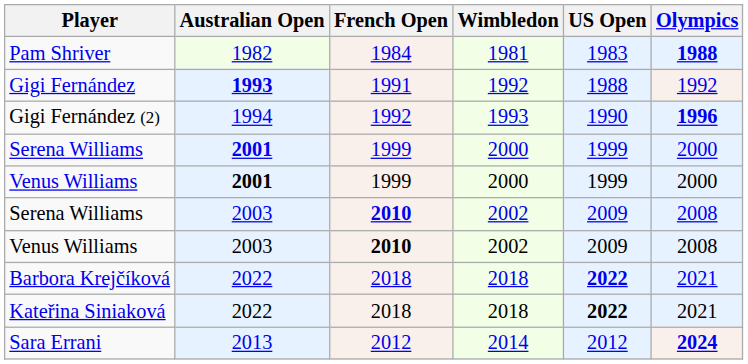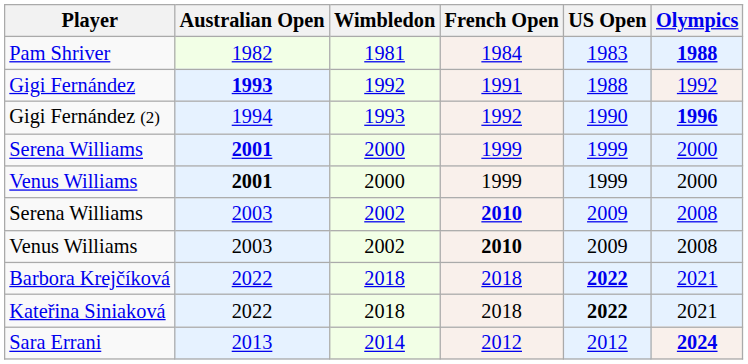 <table class="wikitable nowrap" style="text-align:center">
 <tr>
 <th>Player</th>
 <th>Australian Open</th>
+<th>Wimbledon</th>
 <th>French Open</th>
-<th>Wimbledon</th>
 <th>US Open</th>
 <th><a href='#'>Olympics</a></th>
 </tr>
 <tr>
 <td style="text-align: left;"> <a href='#'>Pam Shriver</a></td>
 <td style="background: #f2ffe6;"><a href='#'>1982</a></td>
+<td style="background: #f2ffe6;"><a href='#'>1981</a></td>
 <td style="background: #f9f0eb;"><a href='#'>1984</a></td>
-<td style="background: #f2ffe6;"><a href='#'>1981</a></td>
 <td style="background: #e6f2ff;"><a href='#'>1983</a></td>
 <td style="background: #e6f2ff;"><strong><a href='#'>1988</a></strong></td>
 </tr>
 <tr>
 <td style="text-align: left;"> <a href='#'>Gigi Fernández</a></td>
 <td style="background: #e6f2ff;"><strong><a href='#'>1993</a></strong></td>
+<td style="background: #f2ffe6;"><a href='#'>1992</a></td>
 <td style="background: #f9f0eb;"><a href='#'>1991</a></td>
-<td style="background: #f2ffe6;"><a href='#'>1992</a></td>
 <td style="background: #e6f2ff;"><a href='#'>1988</a></td>
 <td style="background: #f9f0eb;"><a href='#'>1992</a></td>
 </tr>
 <tr>
 <td style="text-align:left;"> Gigi Fernández <small>(2)</small></td>
 <td style="background: #e6f2ff;"><a href='#'>1994</a></td>
+<td style="background: #f2ffe6;"><a href='#'>1993</a></td>
 <td style="background: #f9f0eb;"><a href='#'>1992</a></td>
-<td style="background: #f2ffe6;"><a href='#'>1993</a></td>
 <td style="background: #e6f2ff;"><a href='#'>1990</a></td>
 <td style="background: #e6f2ff;"><strong><a href='#'>1996</a></strong></td>
 </tr>
 <tr>
 <td style="text-align: left;"> <a href='#'>Serena Williams</a></td>
 <td style="background: #e6f2ff;"><strong><a href='#'>2001</a></strong></td>
+<td style="background: #f2ffe6;"><a href='#'>2000</a></td>
 <td style="background: #f9f0eb;"><a href='#'>1999</a></td>
-<td style="background: #f2ffe6;"><a href='#'>2000</a></td>
 <td style="background: #e6f2ff;"><a href='#'>1999</a></td>
 <td style="background: #e6f2ff;"><a href='#'>2000</a></td>
 </tr>
 <tr>
 <td style="text-align: left;"> <a href='#'>Venus Williams</a></td>
 <td style="background: #e6f2ff;"><strong>2001</strong></td>
+<td style="background: #f2ffe6;">2000</td>
 <td style="background: #f9f0eb;">1999</td>
-<td style="background: #f2ffe6;">2000</td>
 <td style="background: #e6f2ff;">1999</td>
 <td style="background: #e6f2ff;">2000</td>
 </tr>
 <tr>
 <td style="text-align: left;"> Serena Williams </td>
 <td style="background: #e6f2ff;"><a href='#'>2003</a></td>
+<td style="background: #f2ffe6;"><a href='#'>2002</a></td>
 <td style="background: #f9f0eb;"><strong><a href='#'>2010</a></strong></td>
-<td style="background: #f2ffe6;"><a href='#'>2002</a></td>
 <td style="background: #e6f2ff;"><a href='#'>2009</a></td>
 <td style="background: #e6f2ff;"><a href='#'>2008</a></td>
 </tr>
 <tr>
 <td style="text-align: left;"> Venus Williams </td>
 <td style="background: #e6f2ff;">2003</td>
+<td style="background: #f2ffe6;">2002</td>
 <td style="background: #f9f0eb;"><strong>2010</strong></td>
-<td style="background: #f2ffe6;">2002</td>
 <td style="background: #e6f2ff;">2009</td>
 <td style="background: #e6f2ff;">2008</td>
 </tr>
 <tr>
 <td style="text-align:left;"> <a href='#'>Barbora Krejčíková</a></td>
 <td style="background: #e6f2ff;"><a href='#'>2022</a></td>
+<td style="background: #f2ffe6;"><a href='#'>2018</a></td>
 <td style="background: #f9f0eb;"><a href='#'>2018</a></td>
-<td style="background: #f2ffe6;"><a href='#'>2018</a></td>
 <td style="background: #e6f2ff;"><strong><a href='#'>2022</a></strong></td>
 <td style="background: #e6f2ff;"><a href='#'>2021</a></td>
 </tr>
 <tr>
 <td style="text-align:left;"> <a href='#'>Kateřina Siniaková</a></td>
 <td style="background: #e6f2ff;">2022</td>
+<td style="background: #f2ffe6;">2018</td>
 <td style="background: #f9f0eb;">2018</td>
-<td style="background: #f2ffe6;">2018</td>
 <td style="background: #e6f2ff;"><strong>2022</strong></td>
 <td style="background: #e6f2ff;">2021</td>
 </tr>
 <tr>
 <td style="text-align:left;"> <a href='#'>Sara Errani</a></td>
 <td style="background: #e6f2ff;"><a href='#'>2013</a></td>
+<td style="background: #f2ffe6;"><a href='#'>2014</a></td>
 <td style="background: #f9f0eb;"><a href='#'>2012</a></td>
-<td style="background: #f2ffe6;"><a href='#'>2014</a></td>
 <td style="background: #e6f2ff;"><a href='#'>2012</a></td>
 <td style="background: #f9f0eb;"><strong><a href='#'>2024</a></strong></td>
 </tr>
 </table>
